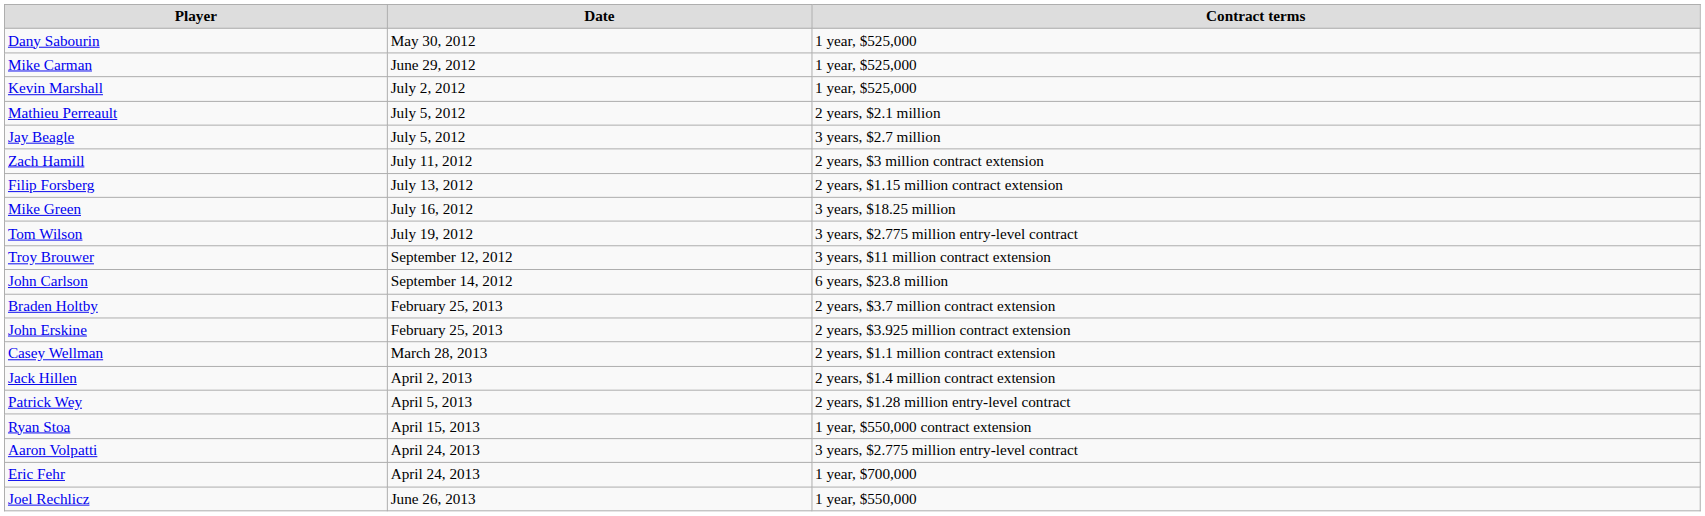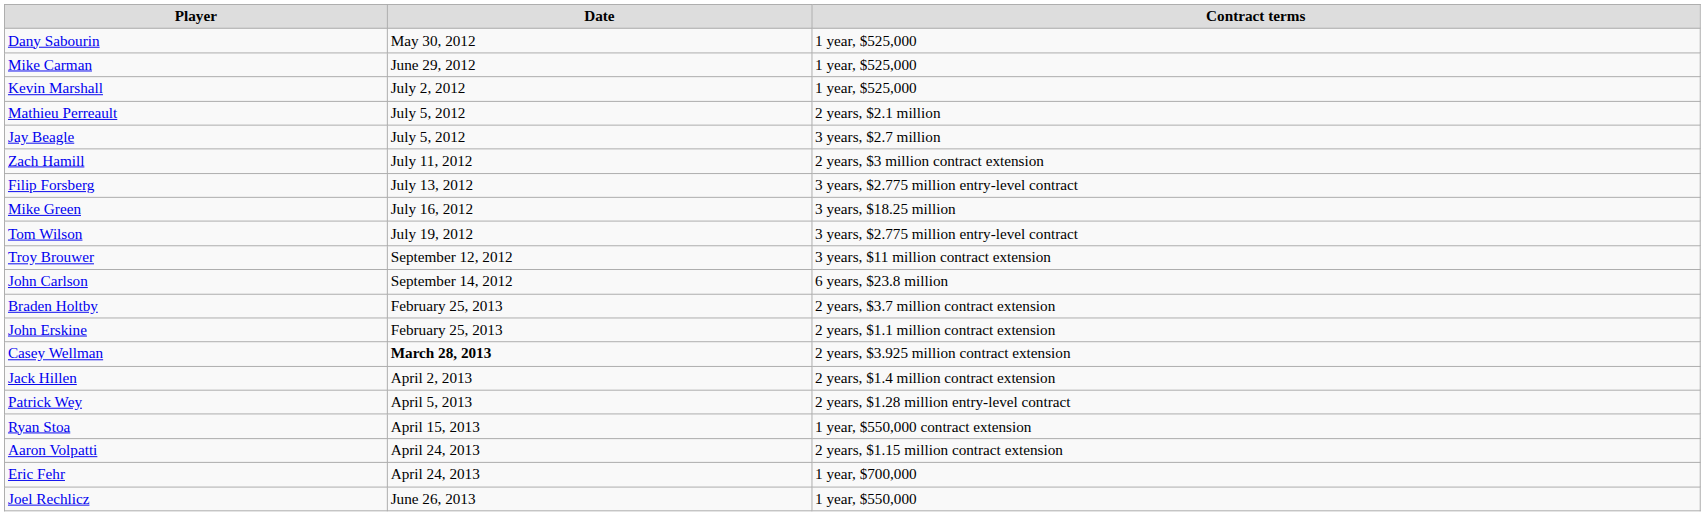 <table class="wikitable" width=90%>
 <tr align="center" bgcolor="#dddddd">
 <td><strong>Player</strong></td>
 <td><strong>Date</strong></td>
 <td><strong>Contract terms</strong></td>
 </tr>
 <tr>
 <td><a href='#'>Dany Sabourin</a></td>
 <td>May 30, 2012</td>
 <td>1 year, $525,000</td>
 </tr>
 <tr>
 <td><a href='#'>Mike Carman</a></td>
 <td>June 29, 2012</td>
 <td>1 year, $525,000</td>
 </tr>
 <tr>
 <td><a href='#'>Kevin Marshall</a></td>
 <td>July 2, 2012</td>
 <td>1 year, $525,000</td>
 </tr>
 <tr>
 <td><a href='#'>Mathieu Perreault</a></td>
 <td>July 5, 2012</td>
 <td>2 years, $2.1 million</td>
 </tr>
 <tr>
 <td><a href='#'>Jay Beagle</a></td>
 <td>July 5, 2012</td>
 <td>3 years, $2.7 million</td>
 </tr>
 <tr>
 <td><a href='#'>Zach Hamill</a></td>
 <td>July 11, 2012</td>
 <td>2 years, $3 million contract extension</td>
 </tr>
 <tr>
 <td><a href='#'>Filip Forsberg</a></td>
 <td>July 13, 2012</td>
-<td>2 years, $1.15 million contract extension</td>
+<td>3 years, $2.775 million entry-level contract</td>
 </tr>
 <tr>
 <td><a href='#'>Mike Green</a></td>
 <td>July 16, 2012</td>
 <td>3 years, $18.25 million</td>
 </tr>
 <tr>
 <td><a href='#'>Tom Wilson</a></td>
 <td>July 19, 2012</td>
 <td>3 years, $2.775 million entry-level contract</td>
 </tr>
 <tr>
 <td><a href='#'>Troy Brouwer</a></td>
 <td>September 12, 2012</td>
 <td>3 years, $11 million contract extension</td>
 </tr>
 <tr>
 <td><a href='#'>John Carlson</a></td>
 <td>September 14, 2012</td>
 <td>6 years, $23.8 million</td>
 </tr>
 <tr>
 <td><a href='#'>Braden Holtby</a></td>
 <td>February 25, 2013</td>
 <td>2 years, $3.7 million contract extension</td>
 </tr>
 <tr>
 <td><a href='#'>John Erskine</a></td>
 <td>February 25, 2013</td>
-<td>2 years, $3.925 million contract extension</td>
+<td>2 years, $1.1 million contract extension</td>
 </tr>
 <tr>
 <td><a href='#'>Casey Wellman</a></td>
-<td>March 28, 2013</td>
-<td>2 years, $1.1 million contract extension</td>
+<td><strong>March 28, 2013</strong></td>
+<td>2 years, $3.925 million contract extension</td>
 </tr>
 <tr>
 <td><a href='#'>Jack Hillen</a></td>
 <td>April 2, 2013</td>
 <td>2 years, $1.4 million contract extension</td>
 </tr>
 <tr>
 <td><a href='#'>Patrick Wey</a></td>
 <td>April 5, 2013</td>
 <td>2 years, $1.28 million entry-level contract</td>
 </tr>
 <tr>
 <td><a href='#'>Ryan Stoa</a></td>
 <td>April 15, 2013</td>
 <td>1 year, $550,000 contract extension</td>
 </tr>
 <tr>
 <td><a href='#'>Aaron Volpatti</a></td>
 <td>April 24, 2013</td>
-<td>3 years, $2.775 million entry-level contract</td>
+<td>2 years, $1.15 million contract extension</td>
 </tr>
 <tr>
 <td><a href='#'>Eric Fehr</a></td>
 <td>April 24, 2013</td>
 <td>1 year, $700,000</td>
 </tr>
 <tr>
 <td><a href='#'>Joel Rechlicz</a></td>
 <td>June 26, 2013</td>
 <td>1 year, $550,000</td>
 </tr>
 </table>
